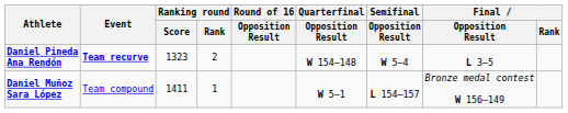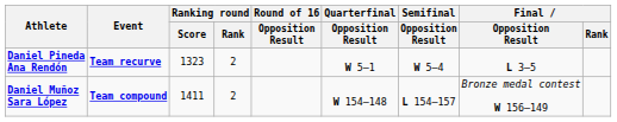 <table class=wikitable style=font-size:90%;text-align:center>
 <tr>
 <th rowspan=2>Athlete</th>
 <th rowspan=2>Event</th>
 <th colspan=2>Ranking round</th>
 <th>Round of 16</th>
 <th>Quarterfinal</th>
 <th>Semifinal</th>
 <th colspan=2>Final / </th>
 </tr>
 <tr style=font-size:95%>
 <th>Score</th>
 <th>Rank</th>
 <th>Opposition<br>Result</th>
 <th>Opposition<br>Result</th>
 <th>Opposition<br>Result</th>
 <th>Opposition<br>Result</th>
 <th>Rank</th>
 </tr>
 <tr>
 <td align=left><strong><a href='#'>Daniel Pineda</a><br><a href='#'>Ana Rendón</a></strong></td>
 <td align=left><strong><a href='#'>Team recurve</a></strong></td>
 <td>1323</td>
 <td>2</td>
 <td></td>
-<td><br><strong>W</strong> 154–148</td>
+<td><br><strong>W</strong> 5–1</td>
 <td><br><strong>W</strong> 5–4</td>
 <td><br><strong>L</strong> 3–5</td>
 <td></td>
 </tr>
 <tr align=center>
 <td align=left><strong><a href='#'>Daniel Muñoz</a><br><a href='#'>Sara López</a></strong></td>
-<td align=left><a href='#'>Team compound</a></td>
+<td align=left><strong><a href='#'>Team compound</a></strong></td>
 <td>1411</td>
-<td>1</td>
+<td>2</td>
 <td></td>
-<td><br><strong>W</strong> 5–1</td>
+<td><br><strong>W</strong> 154–148</td>
 <td><br><strong>L</strong> 154–157</td>
 <td><em>Bronze medal contest</em><br><br><strong>W</strong> 156–149</td>
 <td></td>
 </tr>
 </table>
